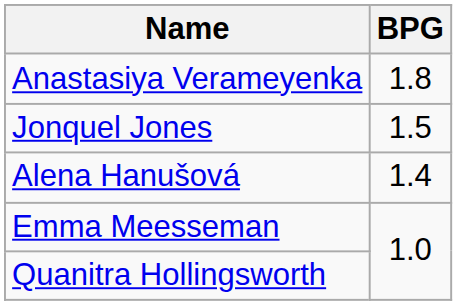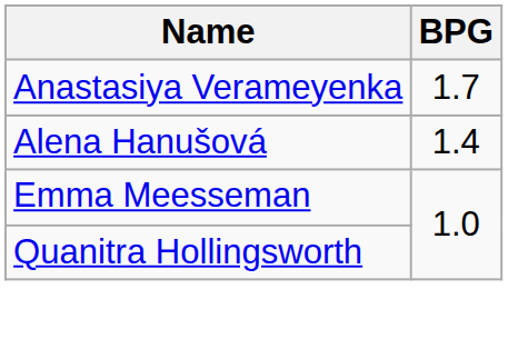 <table class=wikitable>
 <tr>
 <th>Name</th>
 <th>BPG</th>
 </tr>
 <tr>
 <td> <a href='#'>Anastasiya Verameyenka</a></td>
-<td align=center>1.8</td>
-</tr>
-<tr>
-<td> <a href='#'>Jonquel Jones</a></td>
-<td align=center>1.5</td>
+<td align=center>1.7</td>
 </tr>
 <tr>
 <td> <a href='#'>Alena Hanušová</a></td>
 <td align=center>1.4</td>
 </tr>
 <tr>
 <td> <a href='#'>Emma Meesseman</a></td>
 <td align=center rowspan=2>1.0</td>
 </tr>
 <tr>
 <td> <a href='#'>Quanitra Hollingsworth</a></td>
 </tr>
 </table>
